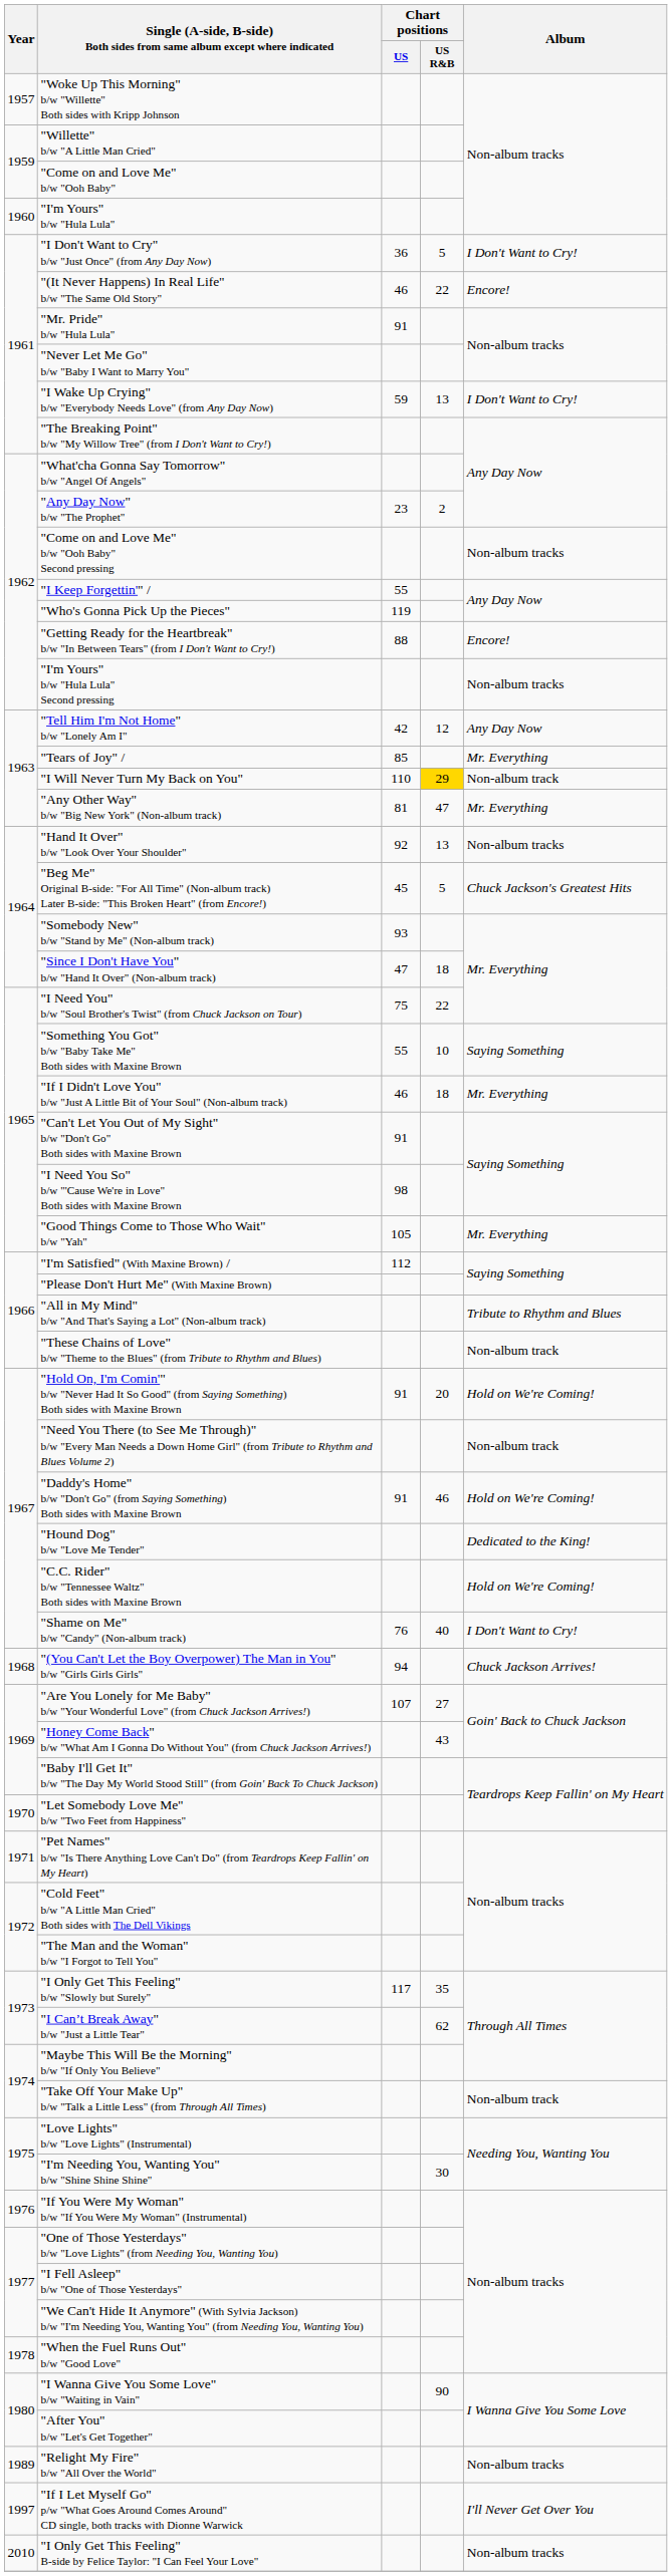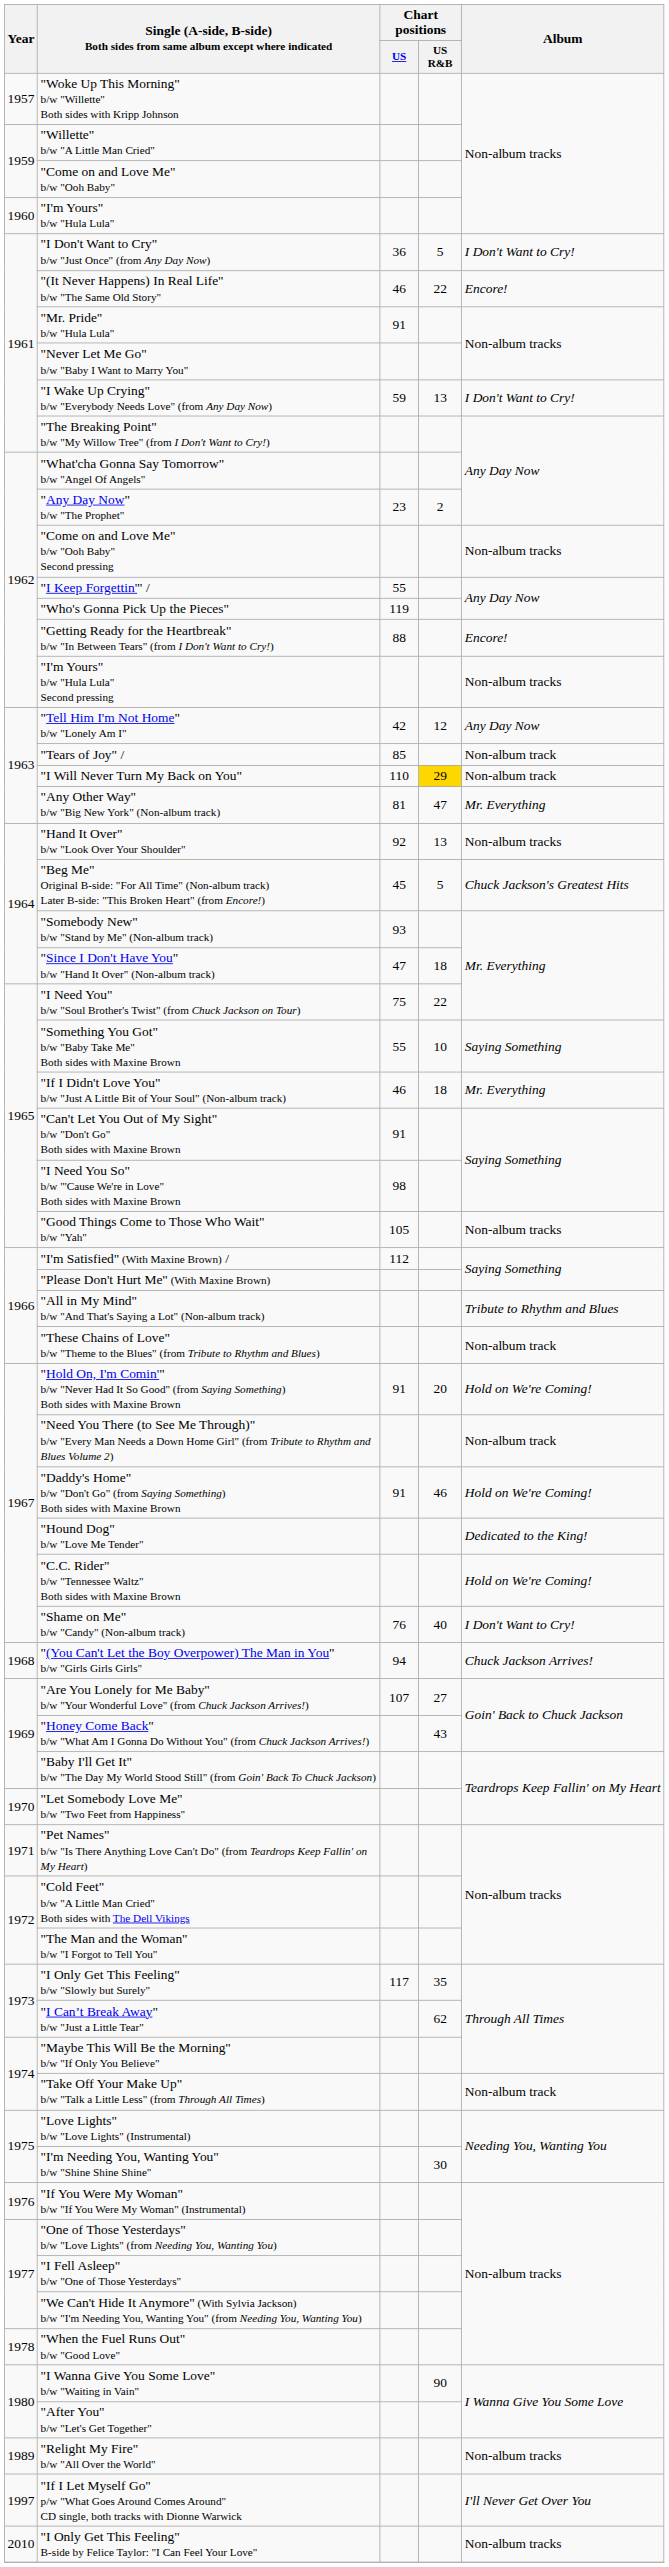 <table class="wikitable" style="text-align:center;">
 <tr>
 <th rowspan="2">Year</th>
 <th style="width:400px;" rowspan="2">Single (A-side, B-side)<br><small>Both sides from same album except where indicated</small></th>
 <th colspan="2">Chart positions</th>
 <th rowspan="2">Album</th>
 </tr>
 <tr style="font-size:smaller;">
 <th style="width:40px;"><a href='#'>US</a><br></th>
 <th style="width:45px;">US R&B<br></th>
 </tr>
 <tr>
 <td>1957</td>
 <td style="text-align:left;">"Woke Up This Morning"<br><small>b/w "Willette"<br>Both sides with Kripp Johnson</small></td>
 <td></td>
 <td></td>
 <td align="left" rowspan="4">Non-album tracks</td>
 </tr>
 <tr>
 <td rowspan="2">1959</td>
 <td style="text-align:left;">"Willette"<br><small>b/w "A Little Man Cried"</small></td>
 <td></td>
 <td></td>
 </tr>
 <tr>
 <td style="text-align:left;">"Come on and Love Me"<br><small>b/w "Ooh Baby"</small></td>
 <td></td>
 <td></td>
 </tr>
 <tr>
 <td>1960</td>
 <td style="text-align:left;">"I'm Yours"<br><small>b/w "Hula Lula"</small></td>
 <td></td>
 <td></td>
 </tr>
 <tr>
 <td rowspan="6">1961</td>
 <td style="text-align:left;">"I Don't Want to Cry"<br><small>b/w "Just Once" (from <em>Any Day Now</em>)</small></td>
 <td>36</td>
 <td>5</td>
 <td align="left"><em>I Don't Want to Cry!</em></td>
 </tr>
 <tr>
 <td style="text-align:left;">"(It Never Happens) In Real Life"<br><small>b/w "The Same Old Story"</small></td>
 <td>46</td>
 <td>22</td>
 <td align="left"><em>Encore!</em></td>
 </tr>
 <tr>
 <td style="text-align:left;">"Mr. Pride"<br><small>b/w "Hula Lula"</small></td>
 <td>91</td>
 <td></td>
 <td align="left" rowspan="2">Non-album tracks</td>
 </tr>
 <tr>
 <td style="text-align:left;">"Never Let Me Go"<br><small>b/w "Baby I Want to Marry You"</small></td>
 <td></td>
 <td></td>
 </tr>
 <tr>
 <td style="text-align:left;">"I Wake Up Crying"<br><small>b/w "Everybody Needs Love" (from <em>Any Day Now</em>)</small></td>
 <td>59</td>
 <td>13</td>
 <td align="left"><em>I Don't Want to Cry!</em></td>
 </tr>
 <tr>
 <td style="text-align:left;">"The Breaking Point"<br><small>b/w "My Willow Tree" (from <em>I Don't Want to Cry!</em>)</small></td>
 <td></td>
 <td></td>
 <td align="left" rowspan="3"><em>Any Day Now</em></td>
 </tr>
 <tr>
 <td rowspan="7">1962</td>
 <td style="text-align:left;">"What'cha Gonna Say Tomorrow"<br><small>b/w "Angel Of Angels"</small></td>
 <td></td>
 <td></td>
 </tr>
 <tr>
 <td style="text-align:left;">"<a href='#'>Any Day Now</a>"<br><small>b/w "The Prophet"</small></td>
 <td>23</td>
 <td>2</td>
 </tr>
 <tr>
 <td style="text-align:left;">"Come on and Love Me"<br><small>b/w "Ooh Baby"<br>Second pressing</small></td>
 <td></td>
 <td></td>
 <td align="left">Non-album tracks</td>
 </tr>
 <tr>
 <td style="text-align:left;">"<a href='#'>I Keep Forgettin'</a>" /</td>
 <td>55</td>
 <td></td>
 <td align="left" rowspan="2"><em>Any Day Now</em></td>
 </tr>
 <tr>
 <td style="text-align:left;">"Who's Gonna Pick Up the Pieces"</td>
 <td>119</td>
 <td></td>
 </tr>
 <tr>
 <td style="text-align:left;">"Getting Ready for the Heartbreak"<br><small>b/w "In Between Tears" (from <em>I Don't Want to Cry!</em>)</small></td>
 <td>88</td>
 <td></td>
 <td align="left"><em>Encore!</em></td>
 </tr>
 <tr>
 <td style="text-align:left;">"I'm Yours"<br><small>b/w "Hula Lula"<br>Second pressing</small></td>
 <td></td>
 <td></td>
 <td align="left">Non-album tracks</td>
 </tr>
 <tr>
 <td rowspan="4">1963</td>
 <td style="text-align:left;">"<a href='#'>Tell Him I'm Not Home</a>"<br><small>b/w "Lonely Am I"</small></td>
 <td>42</td>
 <td>12</td>
 <td align="left"><em>Any Day Now</em></td>
 </tr>
 <tr>
 <td style="text-align:left;">"Tears of Joy" /</td>
 <td>85</td>
 <td></td>
-<td align="left"><em>Mr. Everything</em></td>
+<td align="left">Non-album track</td>
 </tr>
 <tr>
 <td style="text-align:left;">"I Will Never Turn My Back on You"</td>
 <td>110</td>
 <td style="background: gold;">29</td>
 <td align="left">Non-album track</td>
 </tr>
 <tr>
 <td style="text-align:left;">"Any Other Way"<br><small>b/w "Big New York" (Non-album track)</small></td>
 <td>81</td>
 <td>47</td>
 <td align="left"><em>Mr. Everything</em></td>
 </tr>
 <tr>
 <td rowspan="4">1964</td>
 <td style="text-align:left;">"Hand It Over"<br><small>b/w "Look Over Your Shoulder"</small></td>
 <td>92</td>
 <td>13</td>
 <td align="left">Non-album tracks</td>
 </tr>
 <tr>
 <td style="text-align:left;">"Beg Me"<br><small>Original B-side: "For All Time" (Non-album track)<br>Later B-side: "This Broken Heart" (from <em>Encore!</em>)</small></td>
 <td>45</td>
 <td>5</td>
 <td align="left"><em>Chuck Jackson's Greatest Hits</em></td>
 </tr>
 <tr>
 <td style="text-align:left;">"Somebody New"<br><small>b/w "Stand by Me" (Non-album track)</small></td>
 <td>93</td>
 <td></td>
 <td align="left" rowspan="3"><em>Mr. Everything</em></td>
 </tr>
 <tr>
 <td style="text-align:left;">"<a href='#'>Since I Don't Have You</a>"<br><small>b/w "Hand It Over" (Non-album track)</small></td>
 <td>47</td>
 <td>18</td>
 </tr>
 <tr>
 <td rowspan="6">1965</td>
 <td style="text-align:left;">"I Need You"<br><small>b/w "Soul Brother's Twist" (from <em>Chuck Jackson on Tour</em>)</small></td>
 <td>75</td>
 <td>22</td>
 </tr>
 <tr>
 <td style="text-align:left;">"Something You Got"<br><small>b/w "Baby Take Me"<br>Both sides with Maxine Brown</small></td>
 <td>55</td>
 <td>10</td>
 <td align="left"><em>Saying Something</em></td>
 </tr>
 <tr>
 <td style="text-align:left;">"If I Didn't Love You"<br><small>b/w "Just A Little Bit of Your Soul" (Non-album track)</small></td>
 <td>46</td>
 <td>18</td>
 <td align="left"><em>Mr. Everything</em></td>
 </tr>
 <tr>
 <td style="text-align:left;">"Can't Let You Out of My Sight"<br><small>b/w "Don't Go"<br>Both sides with Maxine Brown</small></td>
 <td>91</td>
 <td></td>
 <td align="left" rowspan="2"><em>Saying Something</em></td>
 </tr>
 <tr>
 <td style="text-align:left;">"I Need You So"<br><small>b/w "'Cause We're in Love"<br>Both sides with Maxine Brown</small></td>
 <td>98</td>
 <td></td>
 </tr>
 <tr>
 <td style="text-align:left;">"Good Things Come to Those Who Wait"<br><small>b/w "Yah"</small></td>
 <td>105</td>
 <td></td>
-<td align="left"><em>Mr. Everything</em></td>
+<td align="left">Non-album tracks</td>
 </tr>
 <tr>
 <td rowspan="4">1966</td>
 <td style="text-align:left;">"I'm Satisfied"<small> (With Maxine Brown)</small> /</td>
 <td>112</td>
 <td></td>
 <td align="left" rowspan="2"><em>Saying Something</em></td>
 </tr>
 <tr>
 <td style="text-align:left;">"Please Don't Hurt Me"<small> (With Maxine Brown)</small></td>
 <td></td>
 <td></td>
 </tr>
 <tr>
 <td style="text-align:left;">"All in My Mind"<br><small>b/w "And That's Saying a Lot" (Non-album track)</small></td>
 <td></td>
 <td></td>
 <td align="left"><em>Tribute to Rhythm and Blues</em></td>
 </tr>
 <tr>
 <td style="text-align:left;">"These Chains of Love"<br><small>b/w "Theme to the Blues" (from <em>Tribute to Rhythm and Blues</em>)</small></td>
 <td></td>
 <td></td>
 <td align="left">Non-album track</td>
 </tr>
 <tr>
 <td rowspan="6">1967</td>
 <td style="text-align:left;">"<a href='#'>Hold On, I'm Comin'</a>"<br><small>b/w "Never Had It So Good" (from <em>Saying Something</em>)<br>Both sides with Maxine Brown</small></td>
 <td>91</td>
 <td>20</td>
 <td align="left"><em>Hold on We're Coming!</em></td>
 </tr>
 <tr>
 <td style="text-align:left;">"Need You There (to See Me Through)"<br><small>b/w "Every Man Needs a Down Home Girl" (from <em>Tribute to Rhythm and Blues Volume 2</em>)</small></td>
 <td></td>
 <td></td>
 <td align="left">Non-album track</td>
 </tr>
 <tr>
 <td style="text-align:left;">"Daddy's Home"<br><small>b/w "Don't Go" (from <em>Saying Something</em>)<br>Both sides with Maxine Brown</small></td>
 <td>91</td>
 <td>46</td>
 <td align="left"><em>Hold on We're Coming!</em></td>
 </tr>
 <tr>
 <td style="text-align:left;">"Hound Dog"<br><small>b/w "Love Me Tender"</small></td>
 <td></td>
 <td></td>
 <td align="left"><em>Dedicated to the King!</em></td>
 </tr>
 <tr>
 <td style="text-align:left;">"C.C. Rider"<br><small>b/w "Tennessee Waltz"<br>Both sides with Maxine Brown</small></td>
 <td></td>
 <td></td>
 <td align="left"><em>Hold on We're Coming!</em></td>
 </tr>
 <tr>
 <td style="text-align:left;">"Shame on Me"<br><small>b/w "Candy" (Non-album track)</small></td>
 <td>76</td>
 <td>40</td>
 <td align="left"><em>I Don't Want to Cry!</em></td>
 </tr>
 <tr>
 <td>1968</td>
 <td style="text-align:left;">"<a href='#'>(You Can't Let the Boy Overpower) The Man in You</a>"<br><small>b/w "Girls Girls Girls"</small></td>
 <td>94</td>
 <td></td>
 <td align="left"><em>Chuck Jackson Arrives!</em></td>
 </tr>
 <tr>
 <td rowspan="3">1969</td>
 <td style="text-align:left;">"Are You Lonely for Me Baby"<br><small>b/w "Your Wonderful Love" (from <em>Chuck Jackson Arrives!</em>)</small></td>
 <td>107</td>
 <td>27</td>
 <td align="left" rowspan="2"><em>Goin' Back to Chuck Jackson</em></td>
 </tr>
 <tr>
 <td style="text-align:left;">"<a href='#'>Honey Come Back</a>"<br><small>b/w "What Am I Gonna Do Without You" (from <em>Chuck Jackson Arrives!</em>)</small></td>
 <td></td>
 <td>43</td>
 </tr>
 <tr>
 <td style="text-align:left;">"Baby I'll Get It"<br><small>b/w "The Day My World Stood Still" (from <em>Goin' Back To Chuck Jackson</em>)</small></td>
 <td></td>
 <td></td>
 <td align="left" rowspan="2"><em>Teardrops Keep Fallin' on My Heart</em></td>
 </tr>
 <tr>
 <td>1970</td>
 <td style="text-align:left;">"Let Somebody Love Me"<br><small>b/w "Two Feet from Happiness"</small></td>
 <td></td>
 <td></td>
 </tr>
 <tr>
 <td>1971</td>
 <td style="text-align:left;">"Pet Names"<br><small>b/w "Is There Anything Love Can't Do" (from <em>Teardrops Keep Fallin' on My Heart</em>)</small></td>
 <td></td>
 <td></td>
 <td align="left" rowspan="3">Non-album tracks</td>
 </tr>
 <tr>
 <td rowspan="2">1972</td>
 <td style="text-align:left;">"Cold Feet"<br><small>b/w "A Little Man Cried"<br>Both sides with <a href='#'>The Dell Vikings</a></small></td>
 <td></td>
 <td></td>
 </tr>
 <tr>
 <td style="text-align:left;">"The Man and the Woman"<br><small>b/w "I Forgot to Tell You"</small></td>
 <td></td>
 <td></td>
 </tr>
 <tr>
 <td rowspan="2">1973</td>
 <td style="text-align:left;">"I Only Get This Feeling"<br><small>b/w "Slowly but Surely"</small></td>
 <td>117</td>
 <td>35</td>
 <td align="left" rowspan="3"><em>Through All Times</em></td>
 </tr>
 <tr>
 <td style="text-align:left;">"<a href='#'>I Can’t Break Away</a>" <br><small>b/w "Just a Little Tear"</small></td>
 <td></td>
 <td>62</td>
 </tr>
 <tr>
 <td rowspan="2">1974</td>
 <td style="text-align:left;">"Maybe This Will Be the Morning"<br><small>b/w "If Only You Believe"</small></td>
 <td></td>
 <td></td>
 </tr>
 <tr>
 <td style="text-align:left;">"Take Off Your Make Up"<br><small>b/w "Talk a Little Less" (from <em>Through All Times</em>)</small></td>
 <td></td>
 <td></td>
 <td align="left">Non-album track</td>
 </tr>
 <tr>
 <td rowspan="2">1975</td>
 <td style="text-align:left;">"Love Lights"<br><small>b/w "Love Lights" (Instrumental)</small></td>
 <td></td>
 <td></td>
 <td align="left" rowspan="2"><em>Needing You, Wanting You</em></td>
 </tr>
 <tr>
 <td style="text-align:left;">"I'm Needing You, Wanting You"<br><small>b/w "Shine Shine Shine"</small></td>
 <td></td>
 <td>30</td>
 </tr>
 <tr>
 <td>1976</td>
 <td style="text-align:left;">"If You Were My Woman"<br><small>b/w "If You Were My Woman" (Instrumental)</small></td>
 <td></td>
 <td></td>
 <td align="left" rowspan="5">Non-album tracks</td>
 </tr>
 <tr>
 <td rowspan="3">1977</td>
 <td style="text-align:left;">"One of Those Yesterdays"<br><small>b/w "Love Lights" (from <em>Needing You, Wanting You</em>)</small></td>
 <td></td>
 <td></td>
 </tr>
 <tr>
 <td style="text-align:left;">"I Fell Asleep"<br><small>b/w "One of Those Yesterdays"</small></td>
 <td></td>
 <td></td>
 </tr>
 <tr>
 <td style="text-align:left;">"We Can't Hide It Anymore"<small> (With Sylvia Jackson)<br>b/w "I'm Needing You, Wanting You" (from <em>Needing You, Wanting You</em>)</small></td>
 <td></td>
 <td></td>
 </tr>
 <tr>
 <td>1978</td>
 <td style="text-align:left;">"When the Fuel Runs Out"<br><small>b/w "Good Love"</small></td>
 <td></td>
 <td></td>
 </tr>
 <tr>
 <td rowspan="2">1980</td>
 <td style="text-align:left;">"I Wanna Give You Some Love"<br><small>b/w "Waiting in Vain"</small></td>
 <td></td>
 <td>90</td>
 <td align="left" rowspan="2"><em>I Wanna Give You Some Love</em></td>
 </tr>
 <tr>
 <td style="text-align:left;">"After You"<br><small>b/w "Let's Get Together"</small></td>
 <td></td>
 <td></td>
 </tr>
 <tr>
 <td>1989</td>
 <td style="text-align:left;">"Relight My Fire"<br><small>b/w "All Over the World"</small></td>
 <td></td>
 <td></td>
 <td align="left">Non-album tracks</td>
 </tr>
 <tr>
 <td>1997</td>
 <td style="text-align:left;">"If I Let Myself Go"<br><small>p/w "What Goes Around Comes Around"<br>CD single, both tracks with Dionne Warwick</small></td>
 <td></td>
 <td></td>
 <td align="left"><em>I'll Never Get Over You</em></td>
 </tr>
 <tr>
 <td>2010</td>
 <td style="text-align:left;">"I Only Get This Feeling"<br><small>B-side by Felice Taylor: "I Can Feel Your Love"</small></td>
 <td></td>
 <td></td>
 <td align="left">Non-album tracks</td>
 </tr>
 <tr>
 </tr>
 </table>
